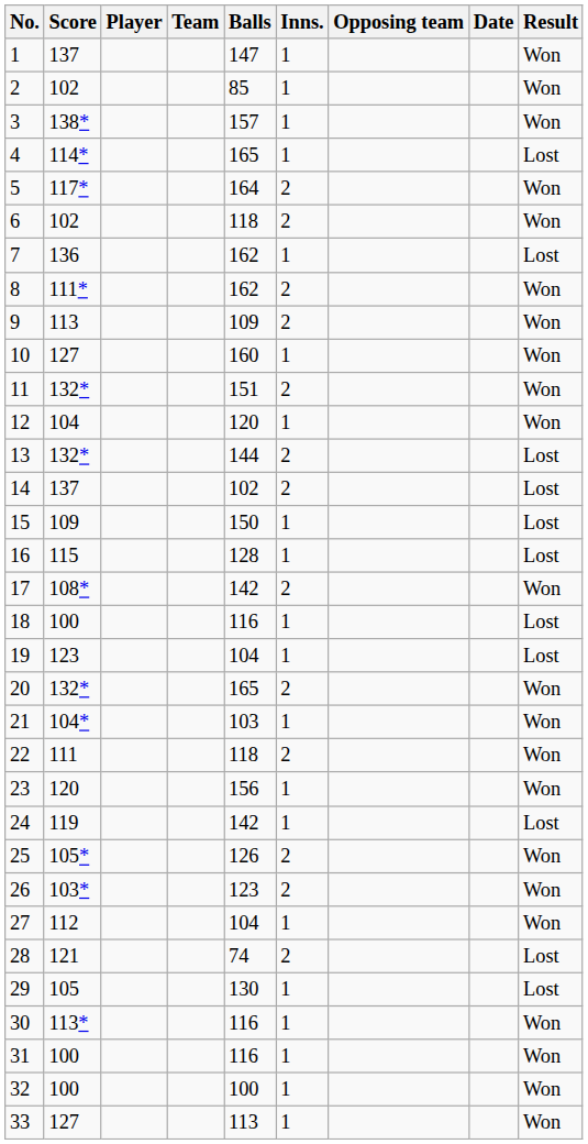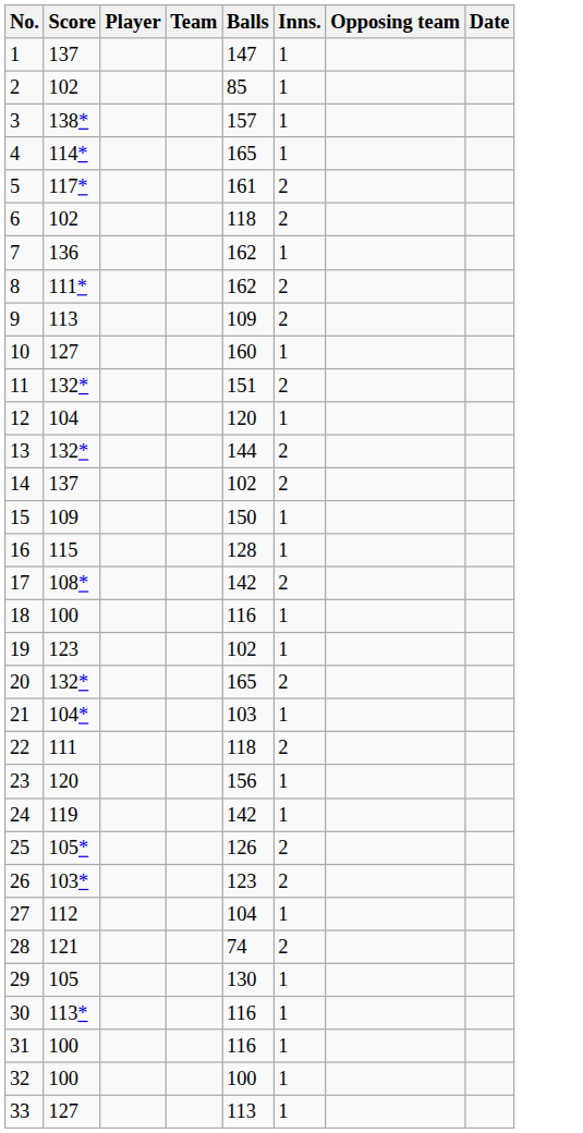 <table class="wikitable sortable" style="font-size:95%">
 <tr>
 <th>No.</th>
 <th>Score</th>
 <th>Player</th>
 <th>Team</th>
 <th>Balls</th>
 <th>Inns.</th>
 <th>Opposing team</th>
 <th>Date</th>
-<th>Result</th>
 </tr>
 <tr>
 <td>1</td>
 <td> 137</td>
 <td></td>
 <td></td>
 <td>147</td>
 <td>1</td>
 <td></td>
 <td></td>
-<td>Won</td>
 </tr>
 <tr>
 <td>2</td>
 <td> 102</td>
 <td></td>
 <td></td>
 <td>85</td>
 <td>1</td>
 <td></td>
 <td></td>
-<td>Won</td>
 </tr>
 <tr>
 <td>3</td>
 <td> 138<a href='#'>*</a></td>
 <td></td>
 <td></td>
 <td>157</td>
 <td>1</td>
 <td></td>
 <td></td>
-<td>Won</td>
 </tr>
 <tr>
 <td>4</td>
 <td> 114<a href='#'>*</a></td>
 <td></td>
 <td></td>
 <td>165</td>
 <td>1</td>
 <td></td>
 <td></td>
-<td>Lost</td>
 </tr>
 <tr>
 <td>5</td>
 <td> 117<a href='#'>*</a></td>
 <td> </td>
 <td></td>
-<td>164</td>
+<td>161</td>
 <td>2</td>
 <td></td>
 <td></td>
-<td>Won</td>
 </tr>
 <tr>
 <td>6</td>
 <td> 102</td>
 <td></td>
 <td></td>
 <td>118</td>
 <td>2</td>
 <td></td>
 <td></td>
-<td>Won</td>
 </tr>
 <tr>
 <td>7</td>
 <td> 136</td>
 <td> </td>
 <td></td>
 <td>162</td>
 <td>1</td>
 <td></td>
 <td></td>
-<td>Lost</td>
 </tr>
 <tr>
 <td>8</td>
 <td> 111<a href='#'>*</a></td>
 <td></td>
 <td></td>
 <td>162</td>
 <td>2</td>
 <td></td>
 <td></td>
-<td>Won</td>
 </tr>
 <tr>
 <td>9</td>
 <td> 113</td>
 <td></td>
 <td></td>
 <td>109</td>
 <td>2</td>
 <td></td>
 <td></td>
-<td>Won</td>
 </tr>
 <tr>
 <td>10</td>
 <td> 127</td>
 <td></td>
 <td></td>
 <td>160</td>
 <td>1</td>
 <td></td>
 <td></td>
-<td>Won</td>
 </tr>
 <tr>
 <td>11</td>
 <td> 132<a href='#'>*</a></td>
 <td></td>
 <td></td>
 <td>151</td>
 <td>2</td>
 <td></td>
 <td></td>
-<td>Won</td>
 </tr>
 <tr>
 <td>12</td>
 <td> 104</td>
 <td></td>
 <td></td>
 <td>120</td>
 <td>1</td>
 <td></td>
 <td></td>
-<td>Won</td>
 </tr>
 <tr>
 <td>13</td>
 <td> 132<a href='#'>*</a></td>
 <td></td>
 <td></td>
 <td>144</td>
 <td>2</td>
 <td></td>
 <td></td>
-<td>Lost</td>
 </tr>
 <tr>
 <td>14</td>
 <td> 137</td>
 <td> </td>
 <td></td>
 <td>102</td>
 <td>2</td>
 <td></td>
 <td></td>
-<td>Lost</td>
 </tr>
 <tr>
 <td>15</td>
 <td> 109</td>
 <td> </td>
 <td></td>
 <td>150</td>
 <td>1</td>
 <td></td>
 <td></td>
-<td>Lost</td>
 </tr>
 <tr>
 <td>16</td>
 <td> 115</td>
 <td></td>
 <td></td>
 <td>128</td>
 <td>1</td>
 <td></td>
 <td></td>
-<td>Lost</td>
 </tr>
 <tr>
 <td>17</td>
 <td> 108<a href='#'>*</a></td>
 <td> </td>
 <td></td>
 <td>142</td>
 <td>2</td>
 <td></td>
 <td></td>
-<td>Won</td>
 </tr>
 <tr>
 <td>18</td>
 <td> 100</td>
 <td></td>
 <td></td>
 <td>116</td>
 <td>1</td>
 <td></td>
 <td></td>
-<td>Lost</td>
 </tr>
 <tr>
 <td>19</td>
 <td> 123</td>
 <td></td>
 <td></td>
-<td>104</td>
+<td>102</td>
 <td>1</td>
 <td></td>
 <td></td>
-<td>Lost</td>
 </tr>
 <tr>
 <td>20</td>
 <td> 132<a href='#'>*</a></td>
 <td></td>
 <td></td>
 <td>165</td>
 <td>2</td>
 <td></td>
 <td></td>
-<td>Won</td>
 </tr>
 <tr>
 <td>21</td>
 <td> 104<a href='#'>*</a></td>
 <td></td>
 <td></td>
 <td>103</td>
 <td>1</td>
 <td></td>
 <td></td>
-<td>Won</td>
 </tr>
 <tr>
 <td>22</td>
 <td> 111</td>
 <td></td>
 <td></td>
 <td>118</td>
 <td>2</td>
 <td></td>
 <td></td>
-<td>Won</td>
 </tr>
 <tr>
 <td>23</td>
 <td> 120</td>
 <td></td>
 <td></td>
 <td>156</td>
 <td>1</td>
 <td></td>
 <td></td>
-<td>Won</td>
 </tr>
 <tr>
 <td>24</td>
 <td> 119</td>
 <td></td>
 <td></td>
 <td>142</td>
 <td>1</td>
 <td></td>
 <td></td>
-<td>Lost</td>
 </tr>
 <tr>
 <td>25</td>
 <td> 105<a href='#'>*</a></td>
 <td></td>
 <td></td>
 <td>126</td>
 <td>2</td>
 <td></td>
 <td></td>
-<td>Won</td>
 </tr>
 <tr>
 <td>26</td>
 <td> 103<a href='#'>*</a></td>
 <td></td>
 <td></td>
 <td>123</td>
 <td>2</td>
 <td></td>
 <td></td>
-<td>Won</td>
 </tr>
 <tr>
 <td>27</td>
 <td> 112</td>
 <td></td>
 <td></td>
 <td>104</td>
 <td>1</td>
 <td></td>
 <td></td>
-<td>Won</td>
 </tr>
 <tr>
 <td>28</td>
 <td> 121</td>
 <td></td>
 <td></td>
 <td>74</td>
 <td>2</td>
 <td></td>
 <td></td>
-<td>Lost</td>
 </tr>
 <tr>
 <td>29</td>
 <td> 105</td>
 <td></td>
 <td></td>
 <td>130</td>
 <td>1</td>
 <td></td>
 <td></td>
-<td>Lost</td>
 </tr>
 <tr>
 <td>30</td>
 <td> 113<a href='#'>*</a></td>
 <td></td>
 <td></td>
 <td>116</td>
 <td>1</td>
 <td></td>
 <td></td>
-<td>Won</td>
 </tr>
 <tr>
 <td>31</td>
 <td> 100</td>
 <td></td>
 <td></td>
 <td>116</td>
 <td>1</td>
 <td></td>
 <td></td>
-<td>Won</td>
 </tr>
 <tr>
 <td>32</td>
 <td> 100</td>
 <td></td>
 <td></td>
 <td>100</td>
 <td>1</td>
 <td></td>
 <td></td>
-<td>Won</td>
 </tr>
 <tr>
 <td>33</td>
 <td> 127</td>
 <td></td>
 <td></td>
 <td>113</td>
 <td>1</td>
 <td></td>
 <td></td>
-<td>Won</td>
 </tr>
 </table>
